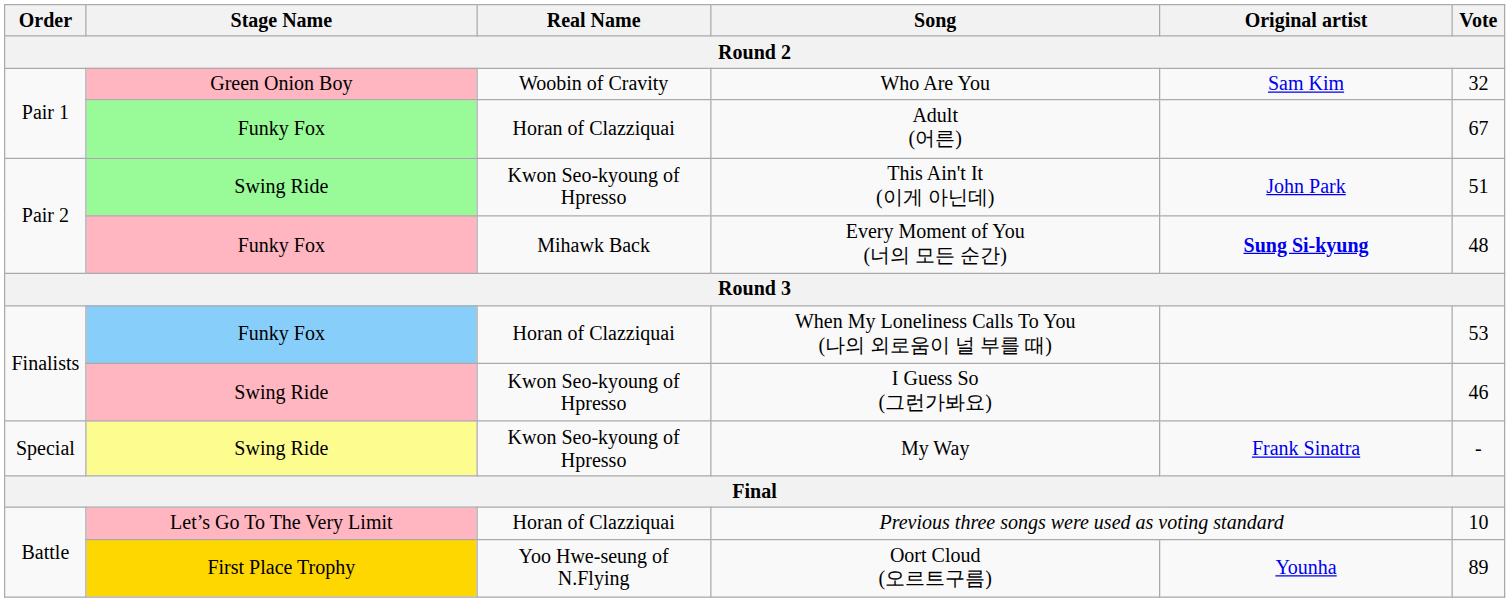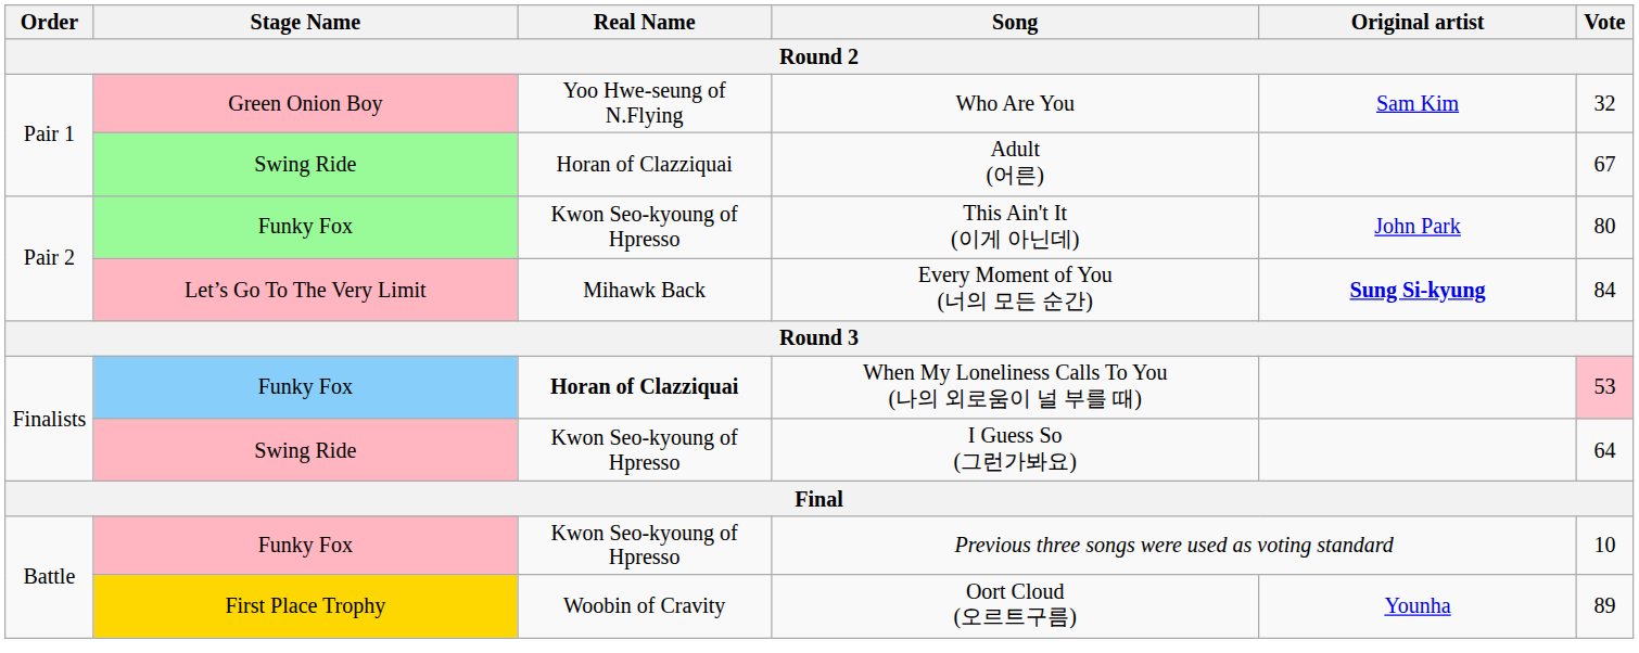 <table class="wikitable" style="text-align:center; width:95%;">
 <tr>
 <th style="width:1%">Order</th>
 <th style="width:20%;">Stage Name</th>
 <th style="width:12%">Real Name</th>
 <th style="width:23%;">Song</th>
 <th style="width:15%;">Original artist</th>
 <th style="width:1%;">Vote</th>
 </tr>
 <tr>
 <th colspan=6>Round 2</th>
 </tr>
 <tr>
 <td rowspan=2>Pair 1</td>
 <td bgcolor="lightpink">Green Onion Boy</td>
-<td>Woobin of Cravity</td>
+<td>Yoo Hwe-seung of N.Flying</td>
 <td>Who Are You</td>
 <td><a href='#'>Sam Kim</a></td>
 <td>32</td>
 </tr>
 <tr>
-<td bgcolor="palegreen">Funky Fox</td>
+<td bgcolor="palegreen">Swing Ride</td>
 <td>Horan of Clazziquai</td>
 <td>Adult<br>(어른)</td>
 <td></td>
 <td>67</td>
 </tr>
 <tr>
 <td rowspan=2>Pair 2</td>
-<td bgcolor="palegreen">Swing Ride</td>
+<td bgcolor="palegreen">Funky Fox</td>
 <td>Kwon Seo-kyoung of Hpresso</td>
 <td>This Ain't It<br>(이게 아닌데)</td>
 <td><a href='#'>John Park</a></td>
-<td>51</td>
+<td>80</td>
 </tr>
 <tr>
-<td bgcolor="lightpink">Funky Fox</td>
+<td bgcolor="lightpink">Let’s Go To The Very Limit</td>
 <td>Mihawk Back</td>
 <td>Every Moment of You<br>(너의 모든 순간)</td>
 <td><strong><a href='#'>Sung Si-kyung</a></strong></td>
-<td>48</td>
+<td>84</td>
 </tr>
 <tr>
 <th colspan=6>Round 3</th>
 </tr>
 <tr>
 <td rowspan=2>Finalists</td>
 <td bgcolor="lightskyblue">Funky Fox</td>
-<td>Horan of Clazziquai</td>
+<td><strong>Horan of Clazziquai</strong></td>
 <td>When My Loneliness Calls To You<br>(나의 외로움이 널 부를 때)</td>
 <td></td>
-<td>53</td>
+<td style="background: pink;">53</td>
 </tr>
 <tr>
 <td bgcolor="lightpink">Swing Ride</td>
 <td>Kwon Seo-kyoung of Hpresso</td>
 <td>I Guess So<br>(그런가봐요)</td>
 <td></td>
-<td>46</td>
-</tr>
-<tr>
-<td>Special</td>
-<td bgcolor="#FDFC8F">Swing Ride</td>
-<td>Kwon Seo-kyoung of Hpresso</td>
-<td>My Way</td>
-<td><a href='#'>Frank Sinatra</a></td>
-<td>-</td>
+<td>64</td>
 </tr>
 <tr>
 <th colspan=6>Final</th>
 </tr>
 <tr>
 <td rowspan=2>Battle</td>
-<td bgcolor="lightpink">Let’s Go To The Very Limit</td>
-<td>Horan of Clazziquai</td>
+<td bgcolor="lightpink">Funky Fox</td>
+<td>Kwon Seo-kyoung of Hpresso</td>
 <td colspan=2><em>Previous three songs were used as voting standard</em></td>
 <td>10</td>
 </tr>
 <tr>
 <td bgcolor="gold">First Place Trophy</td>
-<td>Yoo Hwe-seung of N.Flying</td>
+<td>Woobin of Cravity</td>
 <td>Oort Cloud<br>(오르트구름)</td>
 <td><a href='#'>Younha</a></td>
 <td>89</td>
 </tr>
 </table>
